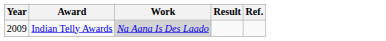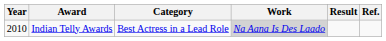 <table class="wikitable">
 <tr>
 <th>Year</th>
 <th>Award</th>
+<th>Category</th>
 <th>Work</th>
 <th>Result</th>
 <th>Ref.</th>
 </tr>
 <tr>
-<td>2009</td>
+<td>2010</td>
 <td><a href='#'>Indian Telly Awards</a></td>
+<td><a href='#'>Best Actress in a Lead Role</a></td>
 <td style="background: lightgrey;"><em><a href='#'>Na Aana Is Des Laado</a></em></td>
 <td></td>
 <td></td>
 </tr>
 </table>
